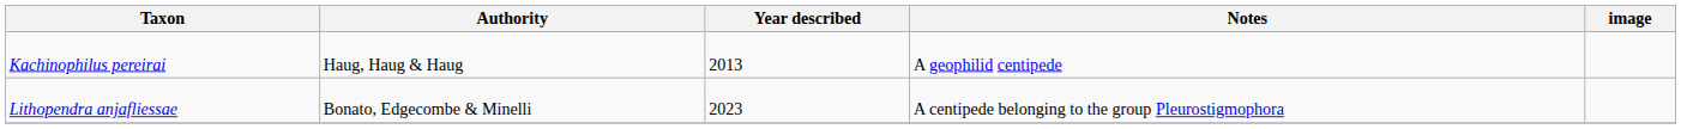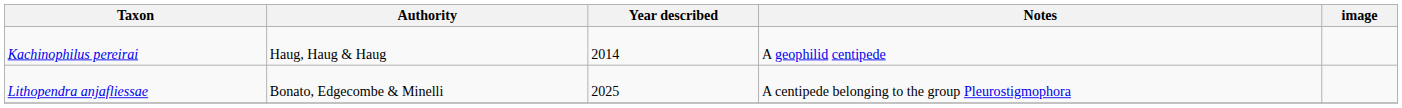 <table class="wikitable sortable" align="center" width="100%">
 <tr>
 <th>Taxon</th>
 <th>Authority</th>
 <th>Year described</th>
 <th>Notes</th>
 <th>image</th>
 </tr>
 <tr>
 <td><br><em><a href='#'>Kachinophilus pereirai</a></em></td>
 <td><br>Haug, Haug & Haug</td>
-<td><br>2013</td>
+<td><br>2014</td>
 <td><br>A <a href='#'>geophilid</a> <a href='#'>centipede</a></td>
 <td></td>
 </tr>
 <tr>
 <td><br><em><a href='#'>Lithopendra anjafliessae</a></em></td>
 <td><br>Bonato, Edgecombe & Minelli</td>
-<td><br>2023</td>
+<td><br>2025</td>
 <td><br>A centipede belonging to the group <a href='#'>Pleurostigmophora</a></td>
 <td></td>
 </tr>
 <tr>
 </tr>
 </table>
